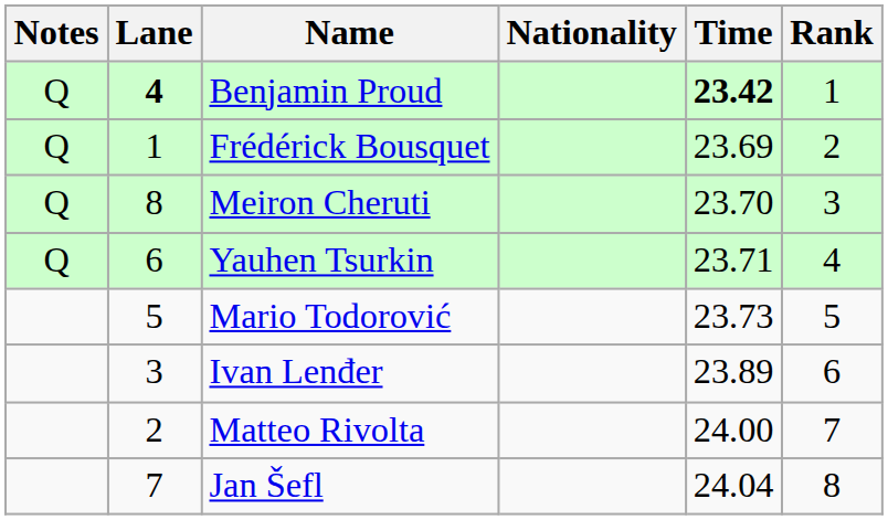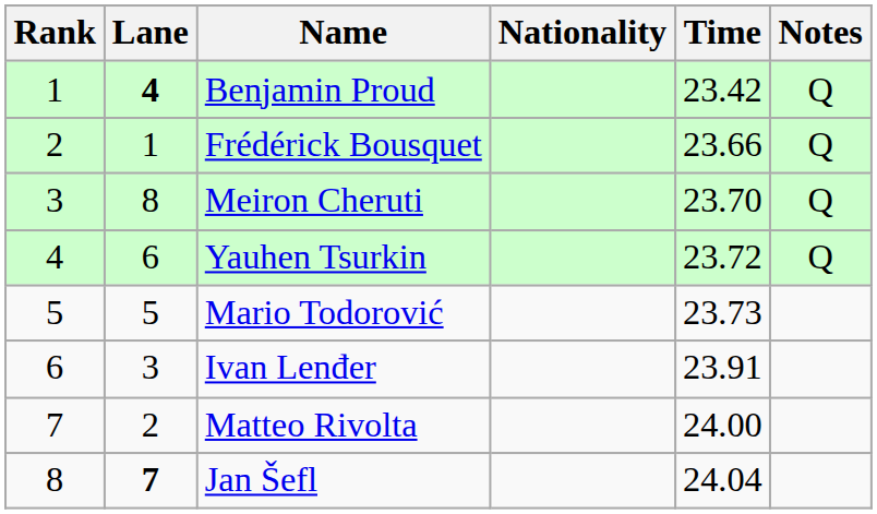 <table class="wikitable sortable" style="text-align:center">
 <tr>
-<th>Notes</th>
+<th>Rank</th>
 <th>Lane</th>
 <th>Name</th>
 <th>Nationality</th>
 <th>Time</th>
-<th>Rank</th>
+<th>Notes</th>
 </tr>
 <tr bgcolor=ccffcc>
-<td>Q</td>
+<td>1</td>
 <td><strong>4</strong></td>
 <td align=left><a href='#'>Benjamin Proud</a></td>
 <td align=left></td>
-<td><strong>23.42</strong></td>
-<td>1</td>
+<td>23.42</td>
+<td>Q</td>
 </tr>
 <tr bgcolor=ccffcc>
-<td>Q</td>
+<td>2</td>
 <td>1</td>
 <td align=left><a href='#'>Frédérick Bousquet</a></td>
 <td align=left></td>
-<td>23.69</td>
-<td>2</td>
+<td>23.66</td>
+<td>Q</td>
 </tr>
 <tr bgcolor=ccffcc>
-<td>Q</td>
+<td>3</td>
 <td>8</td>
 <td align=left><a href='#'>Meiron Cheruti</a></td>
 <td align=left></td>
 <td>23.70</td>
-<td>3</td>
+<td>Q</td>
 </tr>
 <tr bgcolor=ccffcc>
-<td>Q</td>
+<td>4</td>
 <td>6</td>
 <td align=left><a href='#'>Yauhen Tsurkin</a></td>
 <td align=left></td>
-<td>23.71</td>
-<td>4</td>
+<td>23.72</td>
+<td>Q</td>
 </tr>
 <tr>
-<td></td>
+<td>5</td>
 <td>5</td>
 <td align=left><a href='#'>Mario Todorović</a></td>
 <td align=left></td>
 <td>23.73</td>
-<td>5</td>
+<td></td>
 </tr>
 <tr>
-<td></td>
+<td>6</td>
 <td>3</td>
 <td align=left><a href='#'>Ivan Lenđer</a></td>
 <td align=left></td>
-<td>23.89</td>
-<td>6</td>
+<td>23.91</td>
+<td></td>
 </tr>
 <tr>
-<td></td>
+<td>7</td>
 <td>2</td>
 <td align=left><a href='#'>Matteo Rivolta</a></td>
 <td align=left></td>
 <td>24.00</td>
-<td>7</td>
+<td></td>
 </tr>
 <tr>
-<td></td>
-<td>7</td>
+<td>8</td>
+<td><strong>7</strong></td>
 <td align=left><a href='#'>Jan Šefl</a></td>
 <td align=left></td>
 <td>24.04</td>
-<td>8</td>
+<td></td>
 </tr>
 </table>
